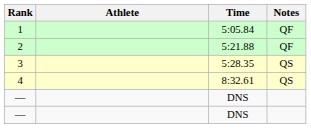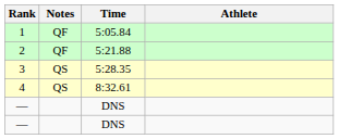 <table class=wikitable style="text-align:center">
 <tr>
 <th width=40>Rank</th>
+<th width=50>Notes</th>
+<th width=80>Time</th>
 <th width=250>Athlete</th>
-<th width=80>Time</th>
-<th width=50>Notes</th>
 </tr>
 <tr bgcolor="ccffcc">
 <td>1</td>
+<td>QF</td>
+<td>5:05.84</td>
 <td align=left></td>
-<td>5:05.84</td>
-<td>QF</td>
 </tr>
 <tr bgcolor="ccffcc">
 <td>2</td>
+<td>QF</td>
+<td>5:21.88</td>
 <td align=left></td>
-<td>5:21.88</td>
-<td>QF</td>
 </tr>
 <tr bgcolor="#ffffcc">
 <td>3</td>
+<td>QS</td>
+<td>5:28.35</td>
 <td align=left></td>
-<td>5:28.35</td>
-<td>QS</td>
 </tr>
 <tr bgcolor="#ffffcc">
 <td>4</td>
+<td>QS</td>
+<td>8:32.61</td>
 <td align=left></td>
-<td>8:32.61</td>
-<td>QS</td>
 </tr>
 <tr>
 <td>—</td>
+<td></td>
+<td>DNS</td>
 <td align=left></td>
-<td>DNS</td>
-<td></td>
 </tr>
 <tr>
 <td>—</td>
+<td></td>
+<td>DNS</td>
 <td align=left></td>
-<td>DNS</td>
-<td></td>
 </tr>
 </table>
